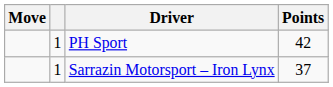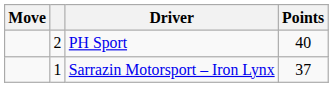 <table class="wikitable" style="font-size:85%;">
 <tr>
 <th>Move</th>
 <th></th>
 <th>Driver</th>
 <th>Points</th>
 </tr>
 <tr>
 <td align="center"></td>
-<td align="center">1</td>
+<td align="center">2</td>
 <td><a href='#'>PH Sport</a></td>
-<td align="center">42</td>
+<td align="center">40</td>
 </tr>
 <tr>
 <td align="center"></td>
 <td align="center">1</td>
 <td><a href='#'>Sarrazin Motorsport – Iron Lynx</a></td>
 <td align="center">37</td>
 </tr>
 </table>
